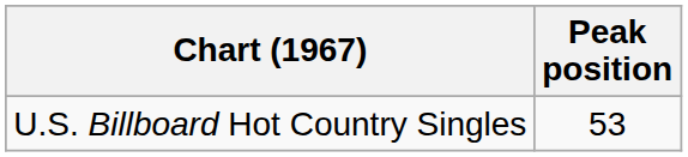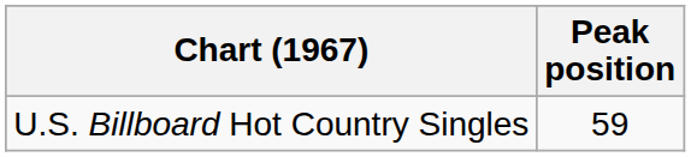 <table class="wikitable sortable">
 <tr>
 <th>Chart (1967)</th>
 <th>Peak<br>position</th>
 </tr>
 <tr>
 <td>U.S. <em>Billboard</em> Hot Country Singles</td>
-<td align="center">53</td>
+<td align="center">59</td>
 </tr>
 </table>
